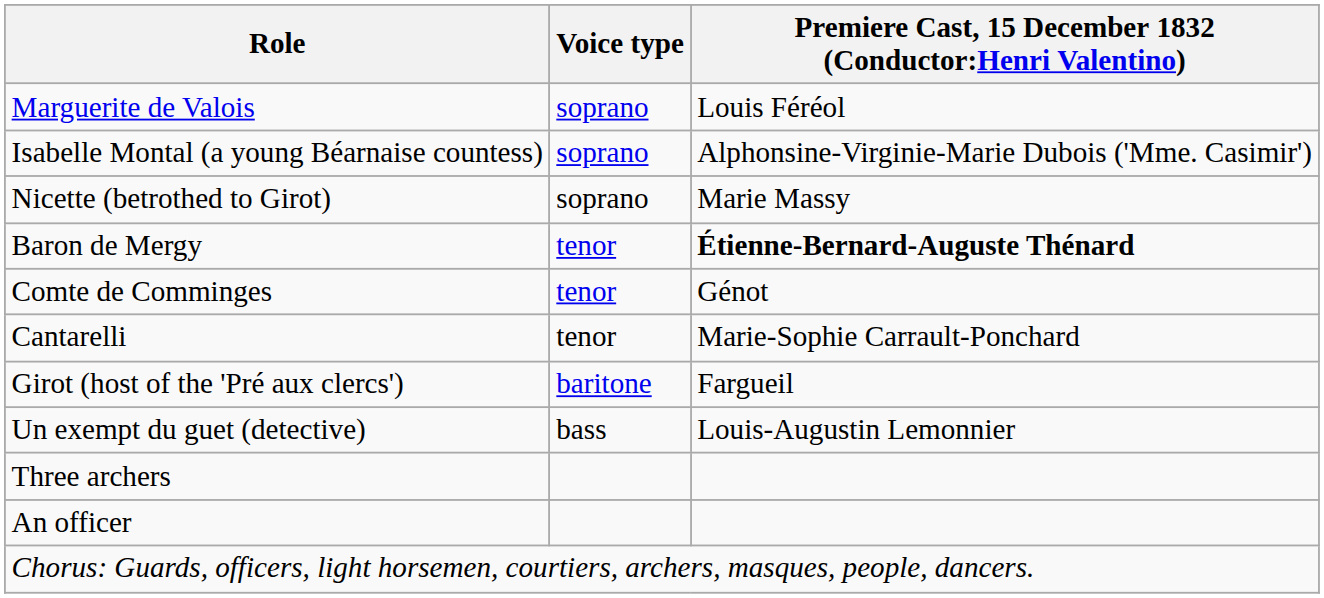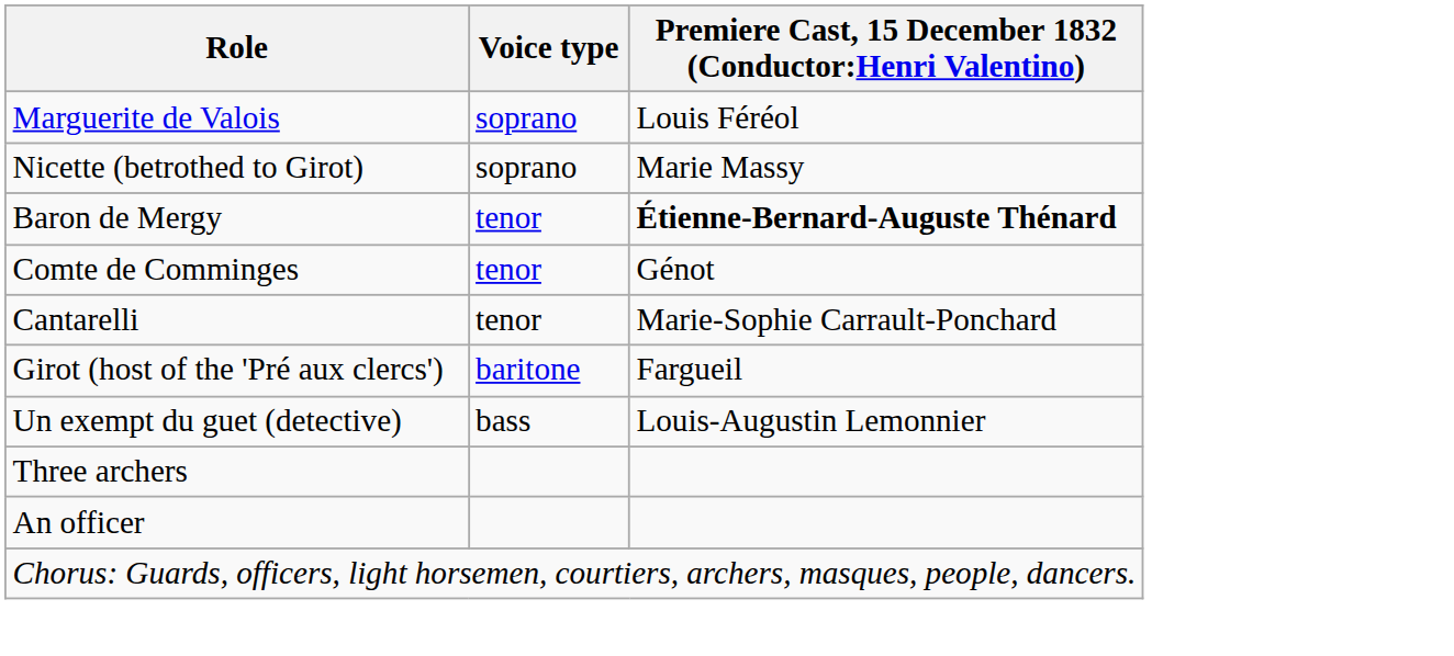 <table class="wikitable">
 <tr>
 <th>Role</th>
 <th>Voice type</th>
 <th>Premiere Cast, 15 December 1832 <br>(Conductor:<a href='#'>Henri&nbsp;Valentino</a>)</th>
 </tr>
 <tr>
 <td><a href='#'>Marguerite de Valois</a></td>
 <td><a href='#'>soprano</a></td>
 <td>Louis Féréol</td>
-</tr>
-<tr>
-<td>Isabelle Montal (a young Béarnaise countess)</td>
-<td><a href='#'>soprano</a></td>
-<td>Alphonsine-Virginie-Marie Dubois ('Mme. Casimir')</td>
 </tr>
 <tr>
 <td>Nicette (betrothed to Girot)</td>
 <td>soprano</td>
 <td>Marie Massy</td>
 </tr>
 <tr>
 <td>Baron de Mergy</td>
 <td><a href='#'>tenor</a></td>
 <td><strong>Étienne-Bernard-Auguste Thénard</strong></td>
 </tr>
 <tr>
 <td>Comte de Comminges</td>
 <td><a href='#'>tenor</a></td>
 <td>Génot</td>
 </tr>
 <tr>
 <td>Cantarelli</td>
 <td>tenor</td>
 <td>Marie-Sophie Carrault-Ponchard</td>
 </tr>
 <tr>
 <td>Girot (host of the 'Pré aux clercs')</td>
 <td><a href='#'>baritone</a></td>
 <td>Fargueil</td>
 </tr>
 <tr>
 <td>Un exempt du guet (detective)</td>
 <td>bass</td>
 <td>Louis-Augustin Lemonnier</td>
 </tr>
 <tr>
 <td>Three archers</td>
 <td></td>
 <td></td>
 </tr>
 <tr>
 <td>An officer</td>
 <td></td>
 <td></td>
 </tr>
 <tr>
 <td colspan="3"><em>Chorus: Guards, officers, light horsemen, courtiers, archers, masques, people, dancers.</em></td>
 </tr>
 </table>
